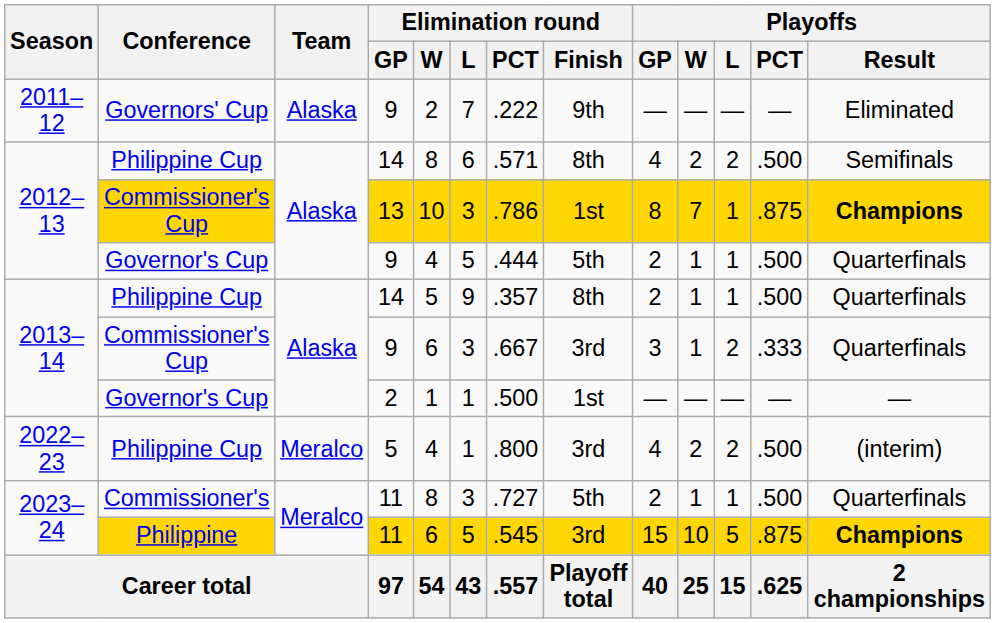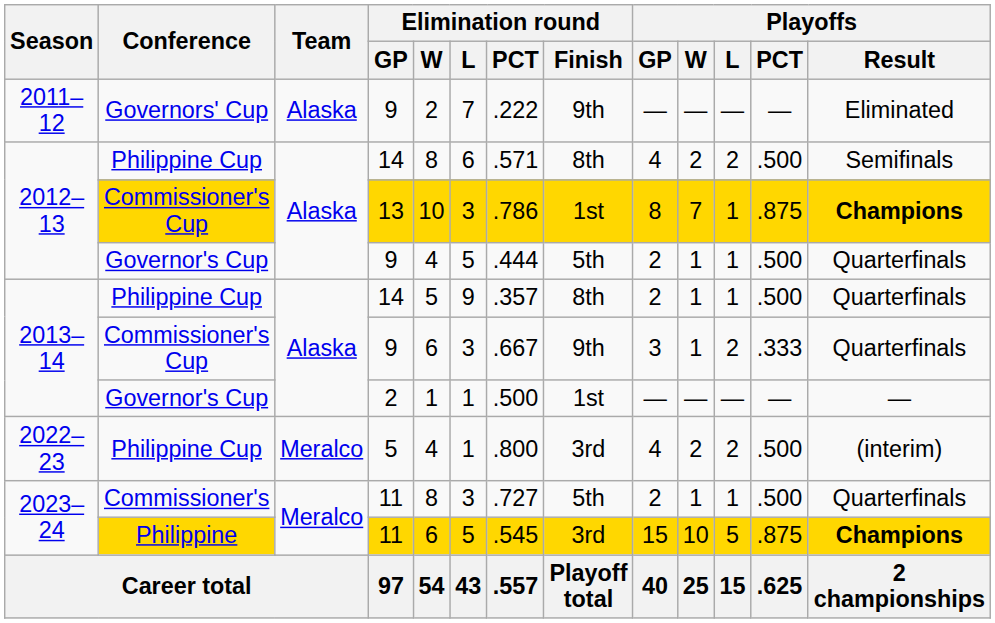 <table class="wikitable" style="text-align:center">
 <tr>
 <th rowspan="2">Season</th>
 <th rowspan="2">Conference</th>
 <th rowspan="2">Team</th>
 <th colspan="5">Elimination round</th>
 <th colspan="5">Playoffs</th>
 </tr>
 <tr>
 <th>GP</th>
 <th>W</th>
 <th>L</th>
 <th>PCT</th>
 <th>Finish</th>
 <th>GP</th>
 <th>W</th>
 <th>L</th>
 <th>PCT</th>
 <th>Result</th>
 </tr>
 <tr>
 <td><a href='#'>2011–12</a></td>
 <td><a href='#'>Governors' Cup</a></td>
 <td><a href='#'>Alaska</a></td>
 <td>9</td>
 <td>2</td>
 <td>7</td>
 <td>.222</td>
 <td>9th</td>
 <td>—</td>
 <td>—</td>
 <td>—</td>
 <td>—</td>
 <td>Eliminated</td>
 </tr>
 <tr>
 <td rowspan="3"><a href='#'>2012–13</a></td>
 <td><a href='#'>Philippine Cup</a></td>
 <td rowspan="3"><a href='#'>Alaska</a></td>
 <td>14</td>
 <td>8</td>
 <td>6</td>
 <td>.571</td>
 <td>8th</td>
 <td>4</td>
 <td>2</td>
 <td>2</td>
 <td>.500</td>
 <td>Semifinals</td>
 </tr>
 <tr bgcolor="#FFD700">
 <td><a href='#'>Commissioner's Cup</a></td>
 <td>13</td>
 <td>10</td>
 <td>3</td>
 <td>.786</td>
 <td>1st</td>
 <td>8</td>
 <td>7</td>
 <td>1</td>
 <td>.875</td>
 <td><strong>Champions</strong></td>
 </tr>
 <tr>
 <td><a href='#'>Governor's Cup</a></td>
 <td>9</td>
 <td>4</td>
 <td>5</td>
 <td>.444</td>
 <td>5th</td>
 <td>2</td>
 <td>1</td>
 <td>1</td>
 <td>.500</td>
 <td>Quarterfinals</td>
 </tr>
 <tr>
 <td rowspan="3"><a href='#'>2013–14</a></td>
 <td><a href='#'>Philippine Cup</a></td>
 <td rowspan="3"><a href='#'>Alaska</a></td>
 <td>14</td>
 <td>5</td>
 <td>9</td>
 <td>.357</td>
 <td>8th</td>
 <td>2</td>
 <td>1</td>
 <td>1</td>
 <td>.500</td>
 <td>Quarterfinals</td>
 </tr>
 <tr>
 <td><a href='#'>Commissioner's Cup</a></td>
 <td>9</td>
 <td>6</td>
 <td>3</td>
 <td>.667</td>
-<td>3rd</td>
+<td>9th</td>
 <td>3</td>
 <td>1</td>
 <td>2</td>
 <td>.333</td>
 <td>Quarterfinals</td>
 </tr>
 <tr>
 <td><a href='#'>Governor's Cup</a></td>
 <td>2</td>
 <td>1</td>
 <td>1</td>
 <td>.500</td>
 <td>1st</td>
 <td>—</td>
 <td>—</td>
 <td>—</td>
 <td>—</td>
 <td>—</td>
 </tr>
 <tr>
 <td><a href='#'>2022–23</a></td>
 <td><a href='#'>Philippine Cup</a></td>
 <td><a href='#'>Meralco</a></td>
 <td>5</td>
 <td>4</td>
 <td>1</td>
 <td>.800</td>
 <td>3rd</td>
 <td>4</td>
 <td>2</td>
 <td>2</td>
 <td>.500</td>
 <td>(interim)</td>
 </tr>
 <tr>
 <td rowspan="2"><a href='#'>2023–24</a></td>
 <td><a href='#'>Commissioner's</a></td>
 <td rowspan="2"><a href='#'>Meralco</a></td>
 <td>11</td>
 <td>8</td>
 <td>3</td>
 <td>.727</td>
 <td>5th</td>
 <td>2</td>
 <td>1</td>
 <td>1</td>
 <td>.500</td>
 <td>Quarterfinals</td>
 </tr>
 <tr bgcolor="#FFD700">
 <td><a href='#'>Philippine</a></td>
 <td>11</td>
 <td>6</td>
 <td>5</td>
 <td>.545</td>
 <td>3rd</td>
 <td>15</td>
 <td>10</td>
 <td>5</td>
 <td>.875</td>
 <td><strong>Champions</strong></td>
 </tr>
 <tr>
 <th colspan="3"><strong>Career total</strong></th>
 <th>97</th>
 <th>54</th>
 <th>43</th>
 <th>.557</th>
 <th>Playoff total</th>
 <th>40</th>
 <th>25</th>
 <th>15</th>
 <th>.625</th>
 <th><strong>2 championships</strong></th>
 </tr>
 </table>
